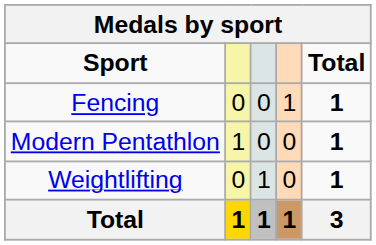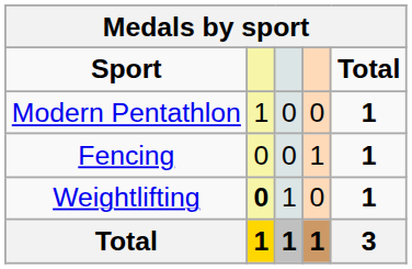 <table class="wikitable" style=font-size:85%;float:center;text-align:center>
 <tr style="background:#efefef;">
 <th colspan=5><strong>Medals by sport</strong></th>
 </tr>
 <tr align=center>
 <td><strong>Sport</strong></td>
 <td bgcolor=#f7f6a8></td>
 <td bgcolor=#dce5e5></td>
 <td bgcolor=#ffdab9></td>
 <td><strong>Total</strong></td>
 </tr>
 <tr align=center>
+<td><a href='#'>Modern Pentathlon</a></td>
+<td style="background:#F7F6A8;">1</td>
+<td style="background:#DCE5E5;">0</td>
+<td style="background:#FFDAB9;">0</td>
+<td><strong>1</strong></td>
+</tr>
+<tr align=center>
 <td><a href='#'>Fencing</a></td>
 <td style="background:#F7F6A8;">0</td>
 <td style="background:#DCE5E5;">0</td>
 <td style="background:#FFDAB9;">1</td>
 <td><strong>1</strong></td>
 </tr>
 <tr align=center>
-<td><a href='#'>Modern Pentathlon</a></td>
-<td style="background:#F7F6A8;">1</td>
-<td style="background:#DCE5E5;">0</td>
-<td style="background:#FFDAB9;">0</td>
-<td><strong>1</strong></td>
-</tr>
-<tr align=center>
 <td><a href='#'>Weightlifting</a></td>
-<td style="background:#F7F6A8;">0</td>
+<td style="background:#F7F6A8;"><strong>0</strong></td>
 <td style="background:#DCE5E5;">1</td>
 <td style="background:#FFDAB9;">0</td>
 <td><strong>1</strong></td>
 </tr>
 <tr align=center>
 <th><strong>Total</strong></th>
 <th style="background:gold;"><strong>1</strong></th>
 <th style="background:silver;"><strong>1</strong></th>
 <th style="background:#c96;"><strong>1</strong></th>
 <th><strong>3</strong></th>
 </tr>
 </table>
